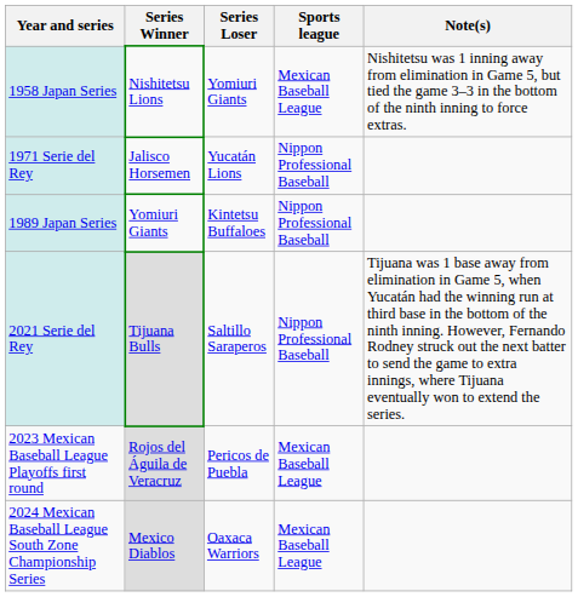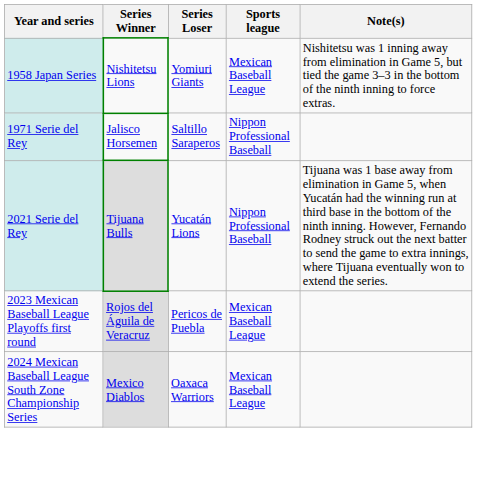 <table class="wikitable">
 <tr>
 <th>Year and series</th>
 <th>Series Winner</th>
 <th>Series Loser</th>
 <th>Sports league</th>
 <th>Note(s)</th>
 </tr>
 <tr>
 <td bgcolor="#cfecec"><a href='#'>1958 Japan Series</a></td>
 <td style="border-bottom:2px solid green; border-top:2px solid green; border-left:2px solid green; border-right:2px solid green"><a href='#'>Nishitetsu Lions</a></td>
 <td><a href='#'>Yomiuri Giants</a></td>
 <td><a href='#'>Mexican Baseball League</a></td>
 <td>Nishitetsu was 1 inning away from elimination in Game 5, but tied the game 3–3 in the bottom of the ninth inning to force extras.</td>
 </tr>
 <tr>
 <td bgcolor="#cfecec"><a href='#'>1971 Serie del Rey</a></td>
 <td style="border-bottom:2px solid green; border-top:2px solid green; border-left:2px solid green; border-right:2px solid green"><a href='#'>Jalisco Horsemen</a></td>
-<td><a href='#'>Yucatán Lions</a></td>
-<td><a href='#'>Nippon Professional Baseball</a></td>
-<td></td>
-</tr>
-<tr>
-<td bgcolor="#cfecec"><a href='#'>1989 Japan Series</a></td>
-<td style="border-bottom:2px solid green; border-top:2px solid green; border-left:2px solid green; border-right:2px solid green"><a href='#'>Yomiuri Giants</a></td>
-<td><a href='#'>Kintetsu Buffaloes</a></td>
+<td><a href='#'>Saltillo Saraperos</a></td>
 <td><a href='#'>Nippon Professional Baseball</a></td>
 <td></td>
 </tr>
 <tr>
 <td bgcolor="#cfecec"><a href='#'>2021 Serie del Rey</a></td>
 <td style="border-bottom:2px solid green; border-top:2px solid green; border-left:2px solid green; border-right:2px solid green" bgcolor="#dddddd"><a href='#'>Tijuana Bulls</a></td>
-<td><a href='#'>Saltillo Saraperos</a></td>
+<td><a href='#'>Yucatán Lions</a></td>
 <td><a href='#'>Nippon Professional Baseball</a></td>
 <td>Tijuana was 1 base away from elimination in Game 5, when Yucatán had the winning run at third base in the bottom of the ninth inning. However, Fernando Rodney struck out the next batter to send the game to extra innings, where Tijuana eventually won to extend the series.</td>
 </tr>
 <tr>
 <td><a href='#'>2023 Mexican Baseball League Playoffs first round</a></td>
 <td bgcolor="#dddddd"><a href='#'>Rojos del Águila de Veracruz</a></td>
 <td><a href='#'>Pericos de Puebla</a></td>
 <td><a href='#'>Mexican Baseball League</a></td>
 <td></td>
 </tr>
 <tr>
 <td><a href='#'>2024 Mexican Baseball League South Zone Championship Series</a></td>
 <td bgcolor="#dddddd"><a href='#'>Mexico Diablos</a></td>
 <td><a href='#'>Oaxaca Warriors</a></td>
 <td><a href='#'>Mexican Baseball League</a></td>
 <td></td>
 </tr>
 </table>
